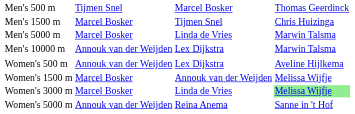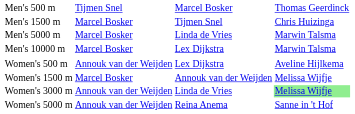 <table>
 <tr>
 <td>Men's 500 m</td>
 <td><a href='#'>Tijmen Snel</a></td>
 <td><a href='#'>Marcel Bosker</a></td>
 <td><a href='#'>Thomas Geerdinck</a></td>
 </tr>
 <tr>
 <td>Men's 1500 m</td>
 <td><a href='#'>Marcel Bosker</a></td>
 <td><a href='#'>Tijmen Snel</a></td>
 <td><a href='#'>Chris Huizinga</a></td>
 </tr>
 <tr>
 <td>Men's 5000 m</td>
 <td><a href='#'>Marcel Bosker</a></td>
 <td><a href='#'>Linda de Vries</a></td>
 <td><a href='#'>Marwin Talsma</a></td>
 </tr>
 <tr>
 <td>Men's 10000 m</td>
-<td><a href='#'>Annouk van der Weijden</a></td>
+<td><a href='#'>Marcel Bosker</a></td>
 <td><a href='#'>Lex Dijkstra</a></td>
 <td><a href='#'>Marwin Talsma</a></td>
 </tr>
 <tr>
 <td colspan=3></td>
 </tr>
 <tr>
 <td>Women's 500 m</td>
 <td><a href='#'>Annouk van der Weijden</a></td>
 <td><a href='#'>Lex Dijkstra</a></td>
 <td><a href='#'>Aveline Hijlkema</a></td>
 </tr>
 <tr>
 <td>Women's 1500 m</td>
 <td><a href='#'>Marcel Bosker</a></td>
 <td><a href='#'>Annouk van der Weijden</a></td>
 <td><a href='#'>Melissa Wijfje</a></td>
 </tr>
 <tr>
 <td>Women's 3000 m</td>
-<td><a href='#'>Marcel Bosker</a></td>
+<td><a href='#'>Annouk van der Weijden</a></td>
 <td><a href='#'>Linda de Vries</a></td>
 <td style="background: lightgreen;"><a href='#'>Melissa Wijfje</a></td>
 </tr>
 <tr>
 <td>Women's 5000 m</td>
 <td><a href='#'>Annouk van der Weijden</a></td>
 <td><a href='#'>Reina Anema</a></td>
 <td><a href='#'>Sanne in 't Hof</a></td>
 </tr>
 </table>
